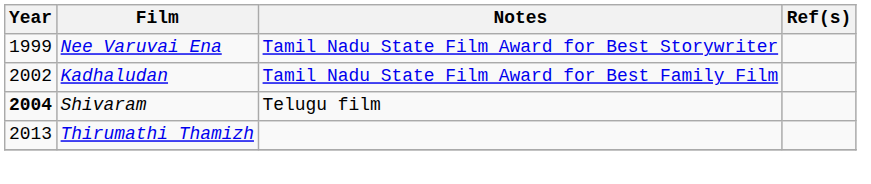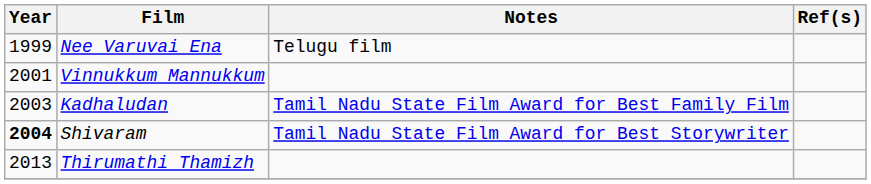 <table class="wikitable" style="font-size: 95%;">
 <tr>
 <th>Year</th>
 <th>Film</th>
 <th>Notes</th>
 <th>Ref(s)</th>
 </tr>
 <tr>
 <td>1999</td>
 <td><em><a href='#'>Nee Varuvai Ena</a></em></td>
-<td><a href='#'>Tamil Nadu State Film Award for Best Storywriter</a></td>
+<td>Telugu film</td>
 <td></td>
 </tr>
 <tr>
-<td>2002</td>
+<td>2001</td>
+<td><em><a href='#'>Vinnukkum Mannukkum</a></em></td>
+<td></td>
+<td></td>
+</tr>
+<tr>
+<td>2003</td>
 <td><em><a href='#'>Kadhaludan</a></em></td>
 <td><a href='#'>Tamil Nadu State Film Award for Best Family Film</a></td>
 <td></td>
 </tr>
 <tr>
 <td><strong>2004</strong></td>
 <td><em>Shivaram</em></td>
-<td>Telugu film</td>
+<td><a href='#'>Tamil Nadu State Film Award for Best Storywriter</a></td>
 <td></td>
 </tr>
 <tr>
 <td>2013</td>
 <td><em><a href='#'>Thirumathi Thamizh</a></em></td>
 <td></td>
 <td></td>
 </tr>
 <tr>
 </tr>
 </table>
